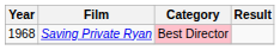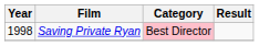 <table class="wikitable">
 <tr>
 <th>Year</th>
 <th>Film</th>
 <th>Category</th>
 <th>Result</th>
 </tr>
 <tr>
-<td style="text-align:center;">1968</td>
+<td style="text-align:center;">1998</td>
 <td style="text-align:center;"><em><a href='#'>Saving Private Ryan</a></em></td>
 <td style="background: pink; text-align:center;">Best Director</td>
 <td></td>
 </tr>
 <tr>
 </tr>
 </table>
